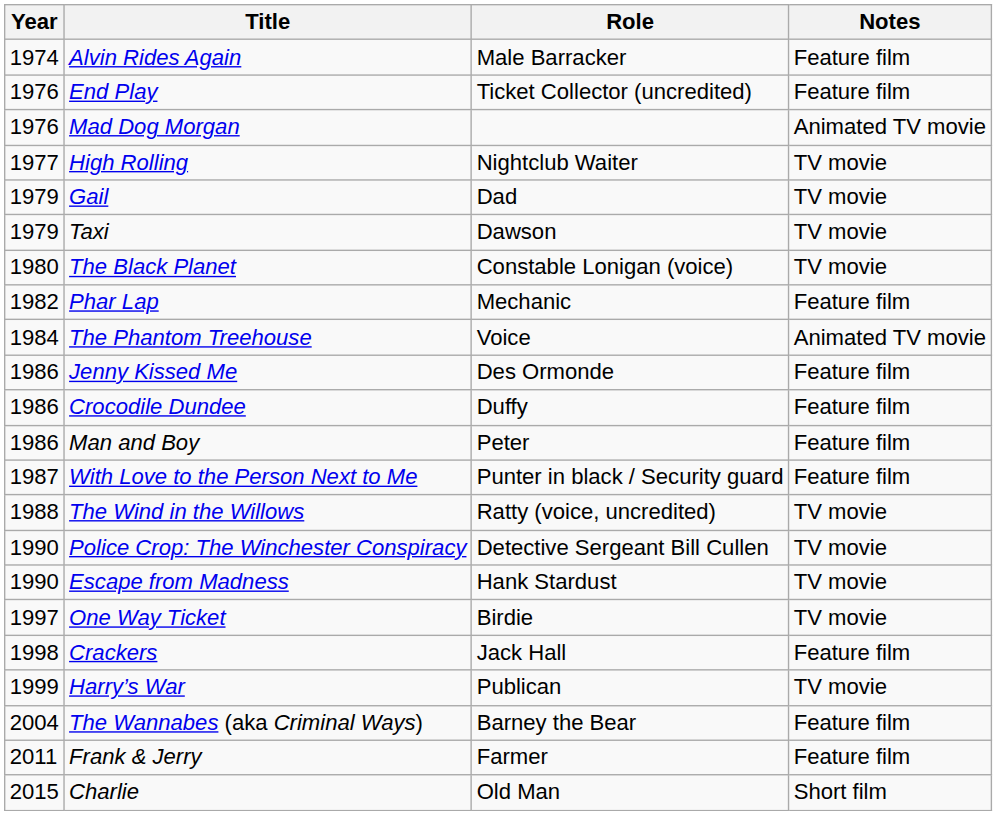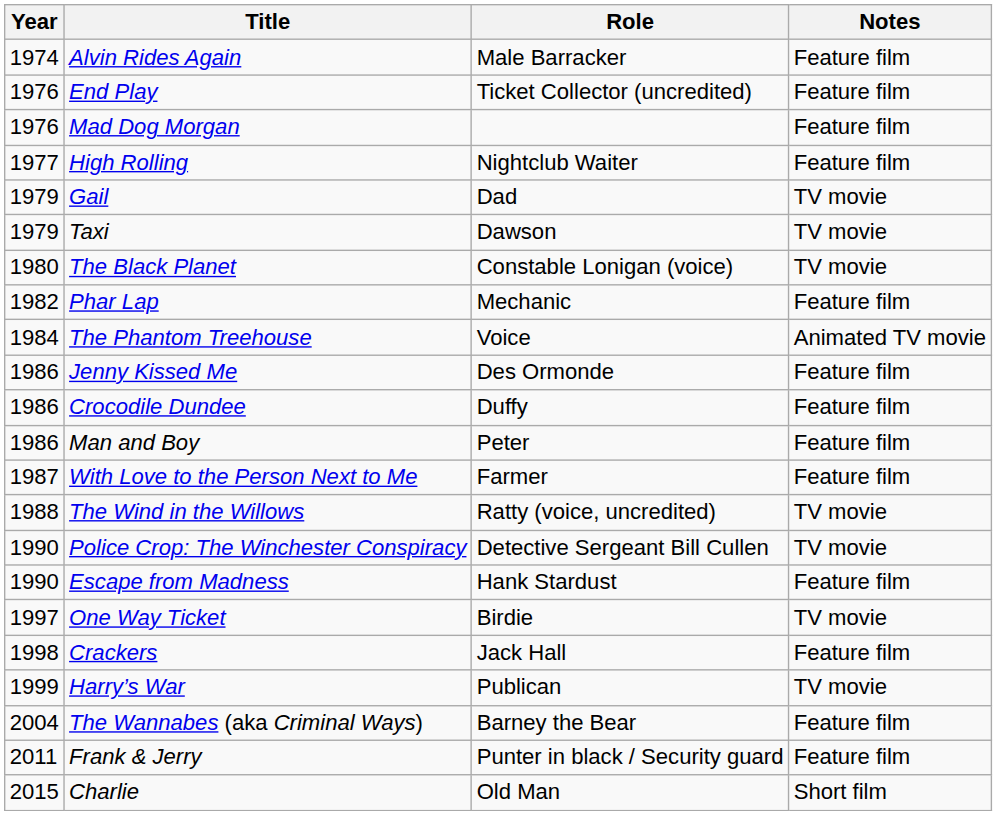 <table class="wikitable">
 <tr>
 <th>Year</th>
 <th>Title</th>
 <th>Role</th>
 <th>Notes</th>
 </tr>
 <tr>
 <td>1974</td>
 <td><em><a href='#'>Alvin Rides Again</a></em></td>
 <td>Male Barracker</td>
 <td>Feature film</td>
 </tr>
 <tr>
 <td>1976</td>
 <td><em><a href='#'>End Play</a></em></td>
 <td>Ticket Collector (uncredited)</td>
 <td>Feature film</td>
 </tr>
 <tr>
 <td>1976</td>
 <td><em><a href='#'>Mad Dog Morgan</a></em></td>
 <td></td>
-<td>Animated TV movie</td>
+<td>Feature film</td>
 </tr>
 <tr>
 <td>1977</td>
 <td><em><a href='#'>High Rolling</a></em></td>
 <td>Nightclub Waiter</td>
-<td>TV movie</td>
+<td>Feature film</td>
 </tr>
 <tr>
 <td>1979</td>
 <td><em><a href='#'>Gail</a></em></td>
 <td>Dad</td>
 <td>TV movie</td>
 </tr>
 <tr>
 <td>1979</td>
 <td><em>Taxi</em></td>
 <td>Dawson</td>
 <td>TV movie</td>
 </tr>
 <tr>
 <td>1980</td>
 <td><em><a href='#'>The Black Planet</a></em></td>
 <td>Constable Lonigan (voice)</td>
 <td>TV movie</td>
 </tr>
 <tr>
 <td>1982</td>
 <td><em><a href='#'>Phar Lap</a></em></td>
 <td>Mechanic</td>
 <td>Feature film</td>
 </tr>
 <tr>
 <td>1984</td>
 <td><em><a href='#'>The Phantom Treehouse</a></em></td>
 <td>Voice</td>
 <td>Animated TV movie</td>
 </tr>
 <tr>
 <td>1986</td>
 <td><em><a href='#'>Jenny Kissed Me</a></em></td>
 <td>Des Ormonde</td>
 <td>Feature film</td>
 </tr>
 <tr>
 <td>1986</td>
 <td><em><a href='#'>Crocodile Dundee</a></em></td>
 <td>Duffy</td>
 <td>Feature film</td>
 </tr>
 <tr>
 <td>1986</td>
 <td><em>Man and Boy</em></td>
 <td>Peter</td>
 <td>Feature film</td>
 </tr>
 <tr>
 <td>1987</td>
 <td><em><a href='#'>With Love to the Person Next to Me</a></em></td>
-<td>Punter in black / Security guard</td>
+<td>Farmer</td>
 <td>Feature film</td>
 </tr>
 <tr>
 <td>1988</td>
 <td><em><a href='#'>The Wind in the Willows</a></em></td>
 <td>Ratty (voice, uncredited)</td>
 <td>TV movie</td>
 </tr>
 <tr>
 <td>1990</td>
 <td><em><a href='#'>Police Crop: The Winchester Conspiracy</a></em></td>
 <td>Detective Sergeant Bill Cullen</td>
 <td>TV movie</td>
 </tr>
 <tr>
 <td>1990</td>
 <td><em><a href='#'>Escape from Madness</a></em></td>
 <td>Hank Stardust</td>
-<td>TV movie</td>
+<td>Feature film</td>
 </tr>
 <tr>
 <td>1997</td>
 <td><em><a href='#'>One Way Ticket</a></em></td>
 <td>Birdie</td>
 <td>TV movie</td>
 </tr>
 <tr>
 <td>1998</td>
 <td><em><a href='#'>Crackers</a></em></td>
 <td>Jack Hall</td>
 <td>Feature film</td>
 </tr>
 <tr>
 <td>1999</td>
 <td><em><a href='#'>Harry’s War</a></em></td>
 <td>Publican</td>
 <td>TV movie</td>
 </tr>
 <tr>
 <td>2004</td>
 <td><em><a href='#'>The Wannabes</a></em> (aka <em>Criminal Ways</em>)</td>
 <td>Barney the Bear</td>
 <td>Feature film</td>
 </tr>
 <tr>
 <td>2011</td>
 <td><em>Frank & Jerry</em></td>
-<td>Farmer</td>
+<td>Punter in black / Security guard</td>
 <td>Feature film</td>
 </tr>
 <tr>
 <td>2015</td>
 <td><em>Charlie</em></td>
 <td>Old Man</td>
 <td>Short film</td>
 </tr>
 </table>
